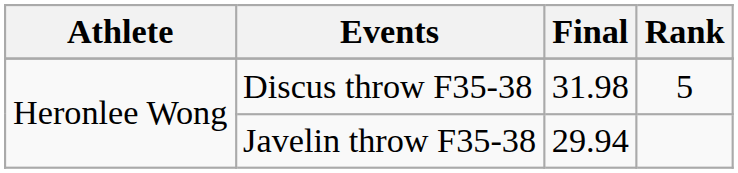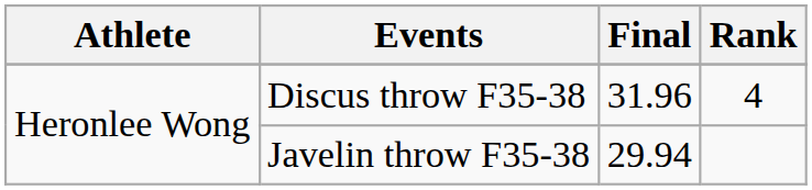 <table class=wikitable>
 <tr>
 <th>Athlete</th>
 <th>Events</th>
 <th>Final</th>
 <th>Rank</th>
 </tr>
 <tr>
 </tr>
 <tr>
 <td rowspan="2">Heronlee Wong</td>
 <td>Discus throw F35-38</td>
-<td align="center">31.98</td>
-<td align="center">5</td>
+<td align="center">31.96</td>
+<td align="center">4</td>
 </tr>
 <tr>
 <td>Javelin throw F35-38</td>
 <td align="center">29.94</td>
 <td align="center"></td>
 </tr>
 </table>
